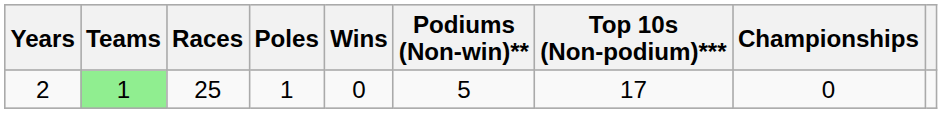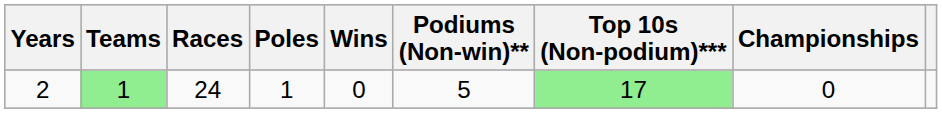 <table class="wikitable" style="text-align:center; font-size:95%">
 <tr>
 <th scope="col">Years</th>
 <th scope="col">Teams</th>
 <th scope="col">Races</th>
 <th scope="col">Poles</th>
 <th scope="col">Wins</th>
 <th scope="col">Podiums<br>(Non-win)**</th>
 <th scope="col">Top 10s<br>(Non-podium)***</th>
 <th scope="col">Championships</th>
 <th scope="col"></th>
 </tr>
 <tr>
 <td>2</td>
 <td style="background: lightgreen;">1</td>
-<td>25</td>
+<td>24</td>
 <td>1</td>
 <td>0</td>
 <td>5</td>
-<td>17</td>
+<td style="background: lightgreen;">17</td>
 <td>0</td>
 <td></td>
 </tr>
 </table>
